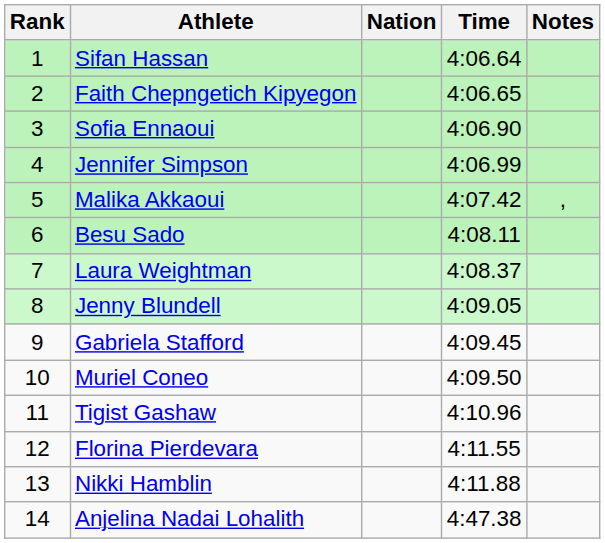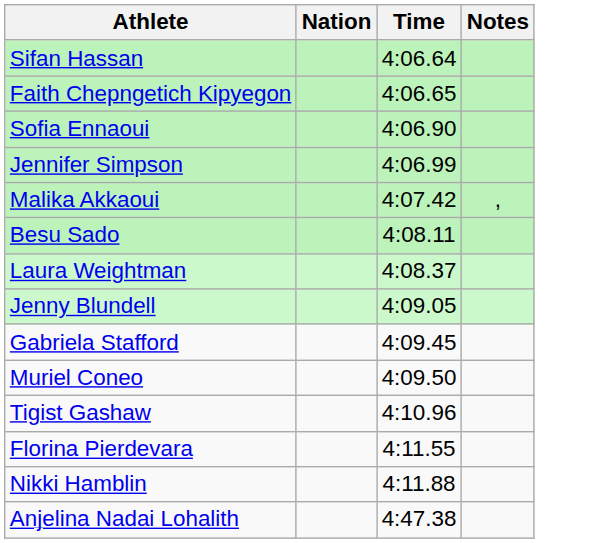 <table class="wikitable sortable" style="text-align:center">
 <tr>
-<th>Rank</th>
 <th>Athlete</th>
 <th>Nation</th>
 <th>Time</th>
 <th>Notes</th>
 </tr>
 <tr bgcolor=bbf3bb>
-<td>1</td>
 <td align=left><a href='#'>Sifan Hassan</a></td>
 <td align=left></td>
 <td>4:06.64</td>
 <td></td>
 </tr>
 <tr bgcolor=bbf3bb>
-<td>2</td>
 <td align=left><a href='#'>Faith Chepngetich Kipyegon</a></td>
 <td align=left></td>
 <td>4:06.65</td>
 <td></td>
 </tr>
 <tr bgcolor=bbf3bb>
-<td>3</td>
 <td align=left><a href='#'>Sofia Ennaoui</a></td>
 <td align=left></td>
 <td>4:06.90</td>
 <td></td>
 </tr>
 <tr bgcolor=bbf3bb>
-<td>4</td>
 <td align=left><a href='#'>Jennifer Simpson</a></td>
 <td align=left></td>
 <td>4:06.99</td>
 <td></td>
 </tr>
 <tr bgcolor=bbf3bb>
-<td>5</td>
 <td align=left><a href='#'>Malika Akkaoui</a></td>
 <td align=left></td>
 <td>4:07.42</td>
 <td>, </td>
 </tr>
 <tr bgcolor=bbf3bb>
-<td>6</td>
 <td align=left><a href='#'>Besu Sado</a></td>
 <td align=left></td>
 <td>4:08.11</td>
 <td></td>
 </tr>
 <tr bgcolor=ccf9cc>
-<td>7</td>
 <td align=left><a href='#'>Laura Weightman</a></td>
 <td align=left></td>
 <td>4:08.37</td>
 <td></td>
 </tr>
 <tr bgcolor=ccf9cc>
-<td>8</td>
 <td align=left><a href='#'>Jenny Blundell</a></td>
 <td align=left></td>
 <td>4:09.05</td>
 <td></td>
 </tr>
 <tr>
-<td>9</td>
 <td align=left><a href='#'>Gabriela Stafford</a></td>
 <td align=left></td>
 <td>4:09.45</td>
 <td></td>
 </tr>
 <tr>
-<td>10</td>
 <td align=left><a href='#'>Muriel Coneo</a></td>
 <td align=left></td>
 <td>4:09.50</td>
 <td></td>
 </tr>
 <tr>
-<td>11</td>
 <td align=left><a href='#'>Tigist Gashaw</a></td>
 <td align=left></td>
 <td>4:10.96</td>
 <td></td>
 </tr>
 <tr>
-<td>12</td>
 <td align=left><a href='#'>Florina Pierdevara</a></td>
 <td align=left></td>
 <td>4:11.55</td>
 <td></td>
 </tr>
 <tr>
-<td>13</td>
 <td align=left><a href='#'>Nikki Hamblin</a></td>
 <td align=left></td>
 <td>4:11.88</td>
 <td></td>
 </tr>
 <tr>
-<td>14</td>
 <td align=left><a href='#'>Anjelina Nadai Lohalith</a></td>
 <td align=left></td>
 <td>4:47.38</td>
 <td></td>
 </tr>
 </table>
